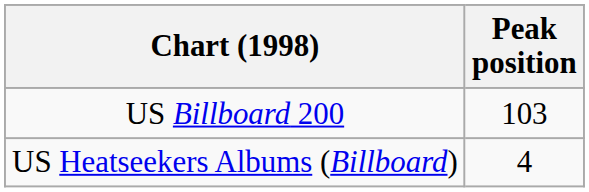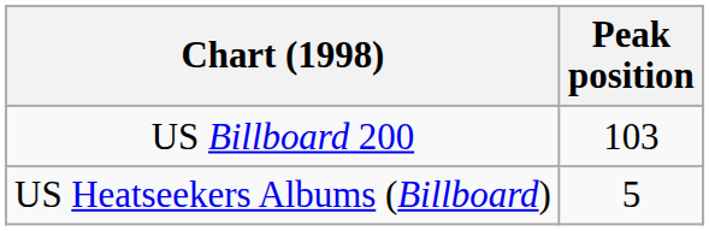 <table class="wikitable sortable plainrowheaders" style="text-align:center">
 <tr>
 <th scope="col">Chart (1998)</th>
 <th scope="col">Peak<br>position</th>
 </tr>
 <tr>
 <td>US <a href='#'><em>Billboard</em> 200</a></td>
 <td align="center">103</td>
 </tr>
 <tr>
 <td>US <a href='#'>Heatseekers Albums</a> (<em><a href='#'>Billboard</a></em>)</td>
-<td align="center">4</td>
+<td align="center">5</td>
 </tr>
 </table>
